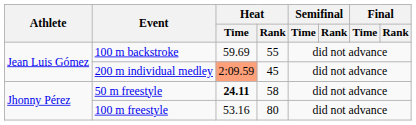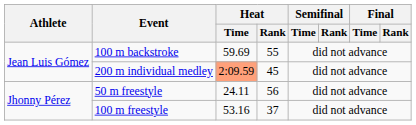 <table class=wikitable style="font-size:90%">
 <tr>
 <th rowspan="2">Athlete</th>
 <th rowspan="2">Event</th>
 <th colspan="2">Heat</th>
 <th colspan="2">Semifinal</th>
 <th colspan="2">Final</th>
 </tr>
 <tr style="font-size:95%">
 <th>Time</th>
 <th>Rank</th>
 <th>Time</th>
 <th>Rank</th>
 <th>Time</th>
 <th>Rank</th>
 </tr>
 <tr align=center>
 <td align=left rowspan=2><a href='#'>Jean Luis Gómez</a></td>
 <td align=left><a href='#'>100 m backstroke</a></td>
 <td>59.69</td>
 <td>55</td>
 <td colspan=4>did not advance</td>
 </tr>
 <tr align=center>
 <td align=left><a href='#'>200 m individual medley</a></td>
 <td style="background: lightsalmon;">2:09.59</td>
 <td>45</td>
 <td colspan=4>did not advance</td>
 </tr>
 <tr align=center>
 <td align=left rowspan=2><a href='#'>Jhonny Pérez</a></td>
 <td align=left><a href='#'>50 m freestyle</a></td>
-<td><strong>24.11</strong></td>
-<td>58</td>
+<td>24.11</td>
+<td>56</td>
 <td colspan=4>did not advance</td>
 </tr>
 <tr align=center>
 <td align=left><a href='#'>100 m freestyle</a></td>
 <td>53.16</td>
-<td>80</td>
+<td>37</td>
 <td colspan=4>did not advance</td>
 </tr>
 </table>
